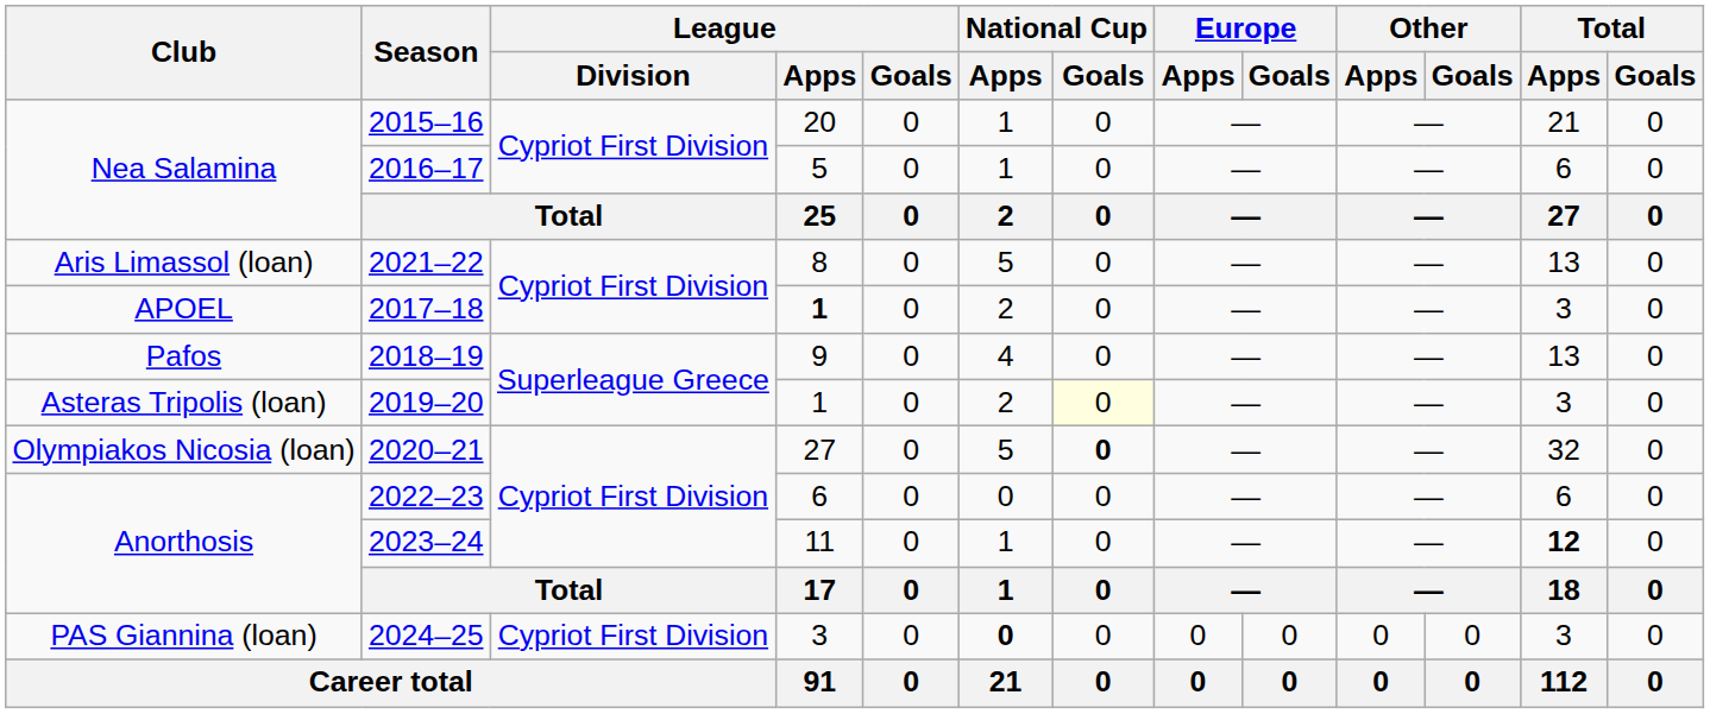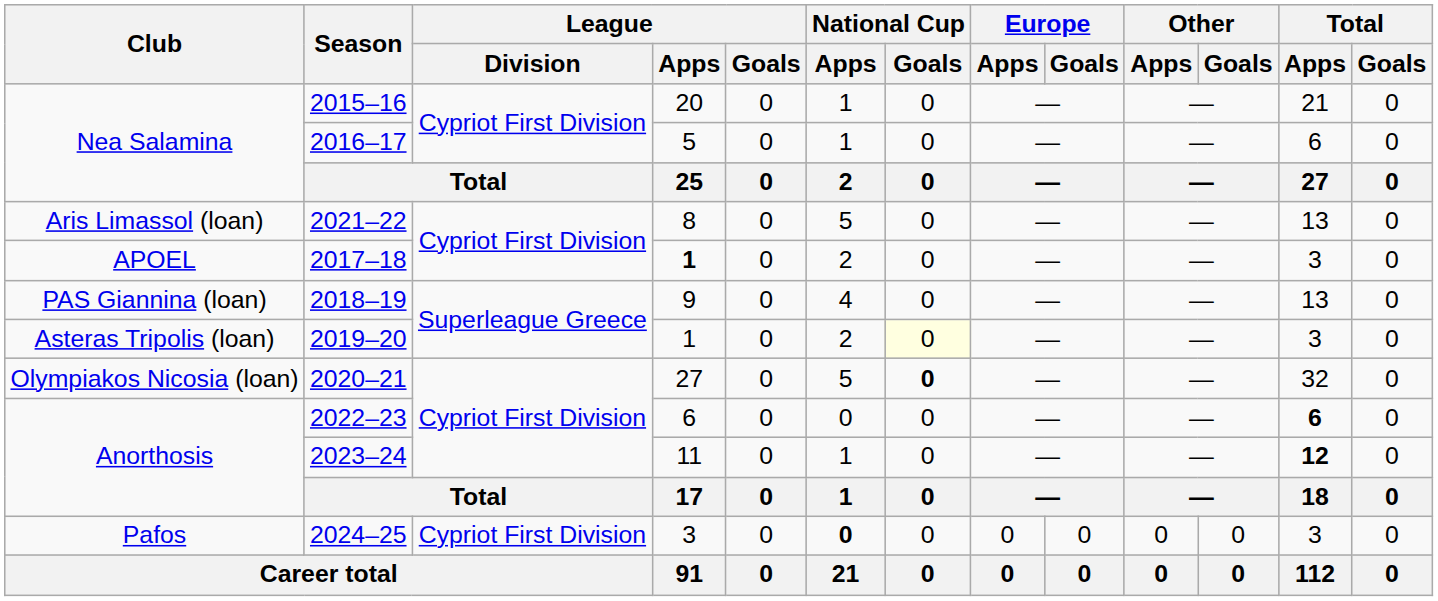 <table class="wikitable" style="font-size:100%; text-align: center">
 <tr>
 <th rowspan=2>Club</th>
 <th rowspan=2>Season</th>
 <th colspan=3>League</th>
 <th colspan=2>National Cup</th>
 <th colspan=2><a href='#'>Europe</a></th>
 <th colspan=2>Other</th>
 <th colspan=2>Total</th>
 </tr>
 <tr>
 <th>Division</th>
 <th>Apps</th>
 <th>Goals</th>
 <th>Apps</th>
 <th>Goals</th>
 <th>Apps</th>
 <th>Goals</th>
 <th>Apps</th>
 <th>Goals</th>
 <th>Apps</th>
 <th>Goals</th>
 </tr>
 <tr>
 <td rowspan="3"><a href='#'>Nea Salamina</a></td>
 <td><a href='#'>2015–16</a></td>
 <td rowspan="2"><a href='#'>Cypriot First Division</a></td>
 <td>20</td>
 <td>0</td>
 <td>1</td>
 <td>0</td>
 <td colspan="2">—</td>
 <td colspan="2">—</td>
 <td>21</td>
 <td>0</td>
 </tr>
 <tr>
 <td><a href='#'>2016–17</a></td>
 <td>5</td>
 <td>0</td>
 <td>1</td>
 <td>0</td>
 <td colspan="2">—</td>
 <td colspan="2">—</td>
 <td>6</td>
 <td>0</td>
 </tr>
 <tr>
 <th colspan="2">Total</th>
 <th>25</th>
 <th>0</th>
 <th>2</th>
 <th>0</th>
 <th colspan="2">—</th>
 <th colspan="2">—</th>
 <th>27</th>
 <th>0</th>
 </tr>
 <tr>
 <td><a href='#'>Aris Limassol</a> (loan)</td>
 <td><a href='#'>2021–22</a></td>
 <td rowspan="2"><a href='#'>Cypriot First Division</a></td>
 <td>8</td>
 <td>0</td>
 <td>5</td>
 <td>0</td>
 <td colspan="2">—</td>
 <td colspan="2">—</td>
 <td>13</td>
 <td>0</td>
 </tr>
 <tr>
 <td><a href='#'>APOEL</a></td>
 <td><a href='#'>2017–18</a></td>
 <td><strong>1</strong></td>
 <td>0</td>
 <td>2</td>
 <td>0</td>
 <td colspan="2">—</td>
 <td colspan="2">—</td>
 <td>3</td>
 <td>0</td>
 </tr>
 <tr>
-<td><a href='#'>Pafos</a></td>
+<td><a href='#'>PAS Giannina</a> (loan)</td>
 <td><a href='#'>2018–19</a></td>
 <td rowspan="2"><a href='#'>Superleague Greece</a></td>
 <td>9</td>
 <td>0</td>
 <td>4</td>
 <td>0</td>
 <td colspan="2">—</td>
 <td colspan="2">—</td>
 <td>13</td>
 <td>0</td>
 </tr>
 <tr>
 <td><a href='#'>Asteras Tripolis</a> (loan)</td>
 <td><a href='#'>2019–20</a></td>
 <td>1</td>
 <td>0</td>
 <td>2</td>
 <td style="background: lightyellow;">0</td>
 <td colspan="2">—</td>
 <td colspan="2">—</td>
 <td>3</td>
 <td>0</td>
 </tr>
 <tr>
 <td><a href='#'>Olympiakos Nicosia</a> (loan)</td>
 <td><a href='#'>2020–21</a></td>
 <td rowspan="3"><a href='#'>Cypriot First Division</a></td>
 <td>27</td>
 <td>0</td>
 <td>5</td>
 <td><strong>0</strong></td>
 <td colspan="2">—</td>
 <td colspan="2">—</td>
 <td>32</td>
 <td>0</td>
 </tr>
 <tr>
 <td rowspan="3"><a href='#'>Anorthosis</a></td>
 <td><a href='#'>2022–23</a></td>
 <td>6</td>
 <td>0</td>
 <td>0</td>
 <td>0</td>
 <td colspan="2">—</td>
 <td colspan="2">—</td>
-<td>6</td>
+<td><strong>6</strong></td>
 <td>0</td>
 </tr>
 <tr>
 <td><a href='#'>2023–24</a></td>
 <td>11</td>
 <td>0</td>
 <td>1</td>
 <td>0</td>
 <td colspan="2">—</td>
 <td colspan="2">—</td>
 <td><strong>12</strong></td>
 <td>0</td>
 </tr>
 <tr>
 <th colspan="2">Total</th>
 <th>17</th>
 <th>0</th>
 <th>1</th>
 <th>0</th>
 <th colspan="2">—</th>
 <th colspan="2">—</th>
 <th>18</th>
 <th>0</th>
 </tr>
 <tr>
-<td><a href='#'>PAS Giannina</a> (loan)</td>
+<td><a href='#'>Pafos</a></td>
 <td><a href='#'>2024–25</a></td>
 <td><a href='#'>Cypriot First Division</a></td>
 <td>3</td>
 <td>0</td>
 <td><strong>0</strong></td>
 <td>0</td>
 <td>0</td>
 <td>0</td>
 <td>0</td>
 <td>0</td>
 <td>3</td>
 <td>0</td>
 </tr>
 <tr>
 <th colspan="3">Career total</th>
 <th>91</th>
 <th>0</th>
 <th>21</th>
 <th>0</th>
 <th>0</th>
 <th>0</th>
 <th>0</th>
 <th>0</th>
 <th>112</th>
 <th>0</th>
 </tr>
 </table>
